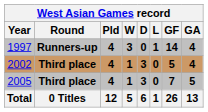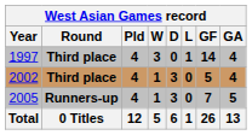 <table class="wikitable" style="text-align: center;font-size:90%;">
 <tr>
 <th colspan=9><a href='#'>West Asian Games</a> record</th>
 </tr>
 <tr>
 <th>Year</th>
 <th>Round</th>
 <th>Pld</th>
 <th>W</th>
 <th>D</th>
 <th>L</th>
 <th>GF</th>
 <th>GA</th>
 </tr>
 <tr bgcolor=silver>
 <td> <a href='#'>1997</a></td>
-<td><strong>Runners-up</strong></td>
+<td><strong>Third place</strong></td>
 <td><strong>4</strong></td>
 <td><strong>3</strong></td>
 <td><strong>0</strong></td>
 <td><strong>1</strong></td>
 <td><strong>14</strong></td>
 <td><strong>4</strong></td>
 </tr>
 <tr bgcolor=#c96>
 <td> <a href='#'>2002</a></td>
 <td><strong>Third place</strong></td>
 <td><strong>4</strong></td>
 <td><strong>1</strong></td>
 <td><strong>3</strong></td>
 <td><strong>0</strong></td>
 <td><strong>5</strong></td>
 <td><strong>4</strong></td>
 </tr>
 <tr bgcolor=silver>
 <td> <a href='#'>2005</a></td>
-<td><strong>Third place</strong></td>
+<td><strong>Runners-up</strong></td>
 <td><strong>4</strong></td>
 <td><strong>1</strong></td>
 <td><strong>3</strong></td>
 <td><strong>0</strong></td>
 <td><strong>7</strong></td>
 <td><strong>5</strong></td>
 </tr>
 <tr>
 <th>Total</th>
 <th>0 Titles</th>
 <th>12</th>
 <th>5</th>
 <th>6</th>
 <th>1</th>
 <th>26</th>
 <th>13</th>
 </tr>
 </table>
